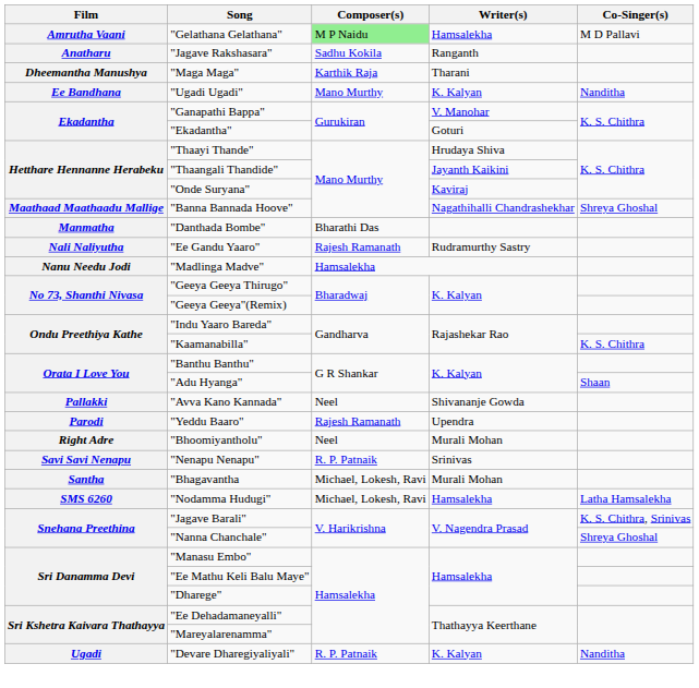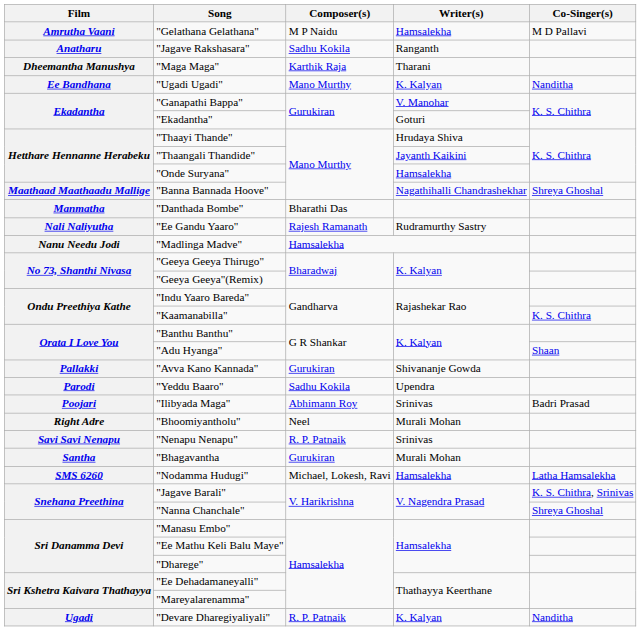 <table class="wikitable">
 <tr>
 <th>Film</th>
 <th>Song</th>
 <th>Composer(s)</th>
 <th>Writer(s)</th>
 <th>Co-Singer(s)</th>
 </tr>
 <tr>
 <th><em><a href='#'>Amrutha Vaani</a></em></th>
 <td>"Gelathana Gelathana"</td>
-<td style="background: lightgreen;">M P Naidu</td>
+<td>M P Naidu</td>
 <td><a href='#'>Hamsalekha</a></td>
 <td>M D Pallavi</td>
 </tr>
 <tr>
 <th><em><a href='#'>Anatharu</a></em></th>
 <td>"Jagave Rakshasara"</td>
 <td><a href='#'>Sadhu Kokila</a></td>
 <td>Ranganth</td>
 <td></td>
 </tr>
 <tr>
 <th><em>Dheemantha Manushya</em></th>
 <td>"Maga Maga"</td>
 <td><a href='#'>Karthik Raja</a></td>
 <td>Tharani</td>
 <td></td>
 </tr>
 <tr>
 <th><em><a href='#'>Ee Bandhana</a></em></th>
 <td>"Ugadi Ugadi"</td>
 <td><a href='#'>Mano Murthy</a></td>
 <td><a href='#'>K. Kalyan</a></td>
 <td><a href='#'>Nanditha</a></td>
 </tr>
 <tr>
 <th rowspan="2"><em><a href='#'>Ekadantha</a></em></th>
 <td>"Ganapathi Bappa"</td>
 <td rowspan="2"><a href='#'>Gurukiran</a></td>
 <td><a href='#'>V. Manohar</a></td>
 <td rowspan="2"><a href='#'>K. S. Chithra</a></td>
 </tr>
 <tr>
 <td>"Ekadantha"</td>
 <td>Goturi</td>
 </tr>
 <tr>
 <th rowspan="3"><em>Hetthare Hennanne Herabeku</em></th>
 <td>"Thaayi Thande"</td>
 <td rowspan="4"><a href='#'>Mano Murthy</a></td>
 <td>Hrudaya Shiva</td>
 <td rowspan="3"><a href='#'>K. S. Chithra</a></td>
 </tr>
 <tr>
 <td>"Thaangali Thandide"</td>
 <td><a href='#'>Jayanth Kaikini</a></td>
 </tr>
 <tr>
 <td>"Onde Suryana"</td>
-<td><a href='#'>Kaviraj</a></td>
+<td><a href='#'>Hamsalekha</a></td>
 </tr>
 <tr>
 <th><em><a href='#'>Maathaad Maathaadu Mallige</a></em></th>
 <td>"Banna Bannada Hoove"</td>
 <td><a href='#'>Nagathihalli Chandrashekhar</a></td>
 <td><a href='#'>Shreya Ghoshal</a></td>
 </tr>
 <tr>
 <th><em><a href='#'>Manmatha</a></em></th>
 <td>"Danthada Bombe"</td>
 <td>Bharathi Das</td>
 <td></td>
 <td></td>
 </tr>
 <tr>
 <th><em><a href='#'>Nali Naliyutha</a></em></th>
 <td>"Ee Gandu Yaaro"</td>
 <td><a href='#'>Rajesh Ramanath</a></td>
 <td>Rudramurthy Sastry</td>
 <td></td>
 </tr>
 <tr>
 <th><em>Nanu Needu Jodi</em></th>
 <td>"Madlinga Madve"</td>
 <td colspan="2"><a href='#'>Hamsalekha</a></td>
 <td></td>
 </tr>
 <tr>
 <th rowspan="2"><em><a href='#'>No 73, Shanthi Nivasa</a></em></th>
 <td>"Geeya Geeya Thirugo"</td>
 <td rowspan="2"><a href='#'>Bharadwaj</a></td>
 <td rowspan="2"><a href='#'>K. Kalyan</a></td>
 <td></td>
 </tr>
 <tr>
 <td>"Geeya Geeya"(Remix)</td>
 <td></td>
 </tr>
 <tr>
 <th rowspan="2"><em>Ondu Preethiya Kathe</em></th>
 <td>"Indu Yaaro Bareda"</td>
 <td rowspan="2">Gandharva</td>
 <td rowspan="2">Rajashekar Rao</td>
 <td></td>
 </tr>
 <tr>
 <td>"Kaamanabilla"</td>
 <td><a href='#'>K. S. Chithra</a></td>
 </tr>
 <tr>
 <th rowspan="2"><em><a href='#'>Orata I Love You</a></em></th>
 <td>"Banthu Banthu"</td>
 <td rowspan="2">G R Shankar</td>
 <td rowspan="2"><a href='#'>K. Kalyan</a></td>
 <td></td>
 </tr>
 <tr>
 <td>"Adu Hyanga"</td>
 <td><a href='#'>Shaan</a></td>
 </tr>
 <tr>
 <th><em><a href='#'>Pallakki</a></em></th>
 <td>"Avva Kano Kannada"</td>
-<td>Neel</td>
+<td><a href='#'>Gurukiran</a></td>
 <td>Shivananje Gowda</td>
 <td></td>
 </tr>
 <tr>
 <th><em><a href='#'>Parodi</a></em></th>
 <td>"Yeddu Baaro"</td>
-<td><a href='#'>Rajesh Ramanath</a></td>
+<td><a href='#'>Sadhu Kokila</a></td>
 <td>Upendra</td>
 <td></td>
+</tr>
+<tr>
+<th><em><a href='#'>Poojari</a></em></th>
+<td>"Ilibyada Maga"</td>
+<td><a href='#'>Abhimann Roy</a></td>
+<td>Srinivas</td>
+<td>Badri Prasad</td>
 </tr>
 <tr>
 <th><em>Right Adre</em></th>
 <td>"Bhoomiyantholu"</td>
 <td>Neel</td>
 <td>Murali Mohan</td>
 <td></td>
 </tr>
 <tr>
 <th><em><a href='#'>Savi Savi Nenapu</a></em></th>
 <td>"Nenapu Nenapu"</td>
 <td><a href='#'>R. P. Patnaik</a></td>
 <td>Srinivas</td>
 <td></td>
 </tr>
 <tr>
 <th><em><a href='#'>Santha</a></em></th>
 <td>"Bhagavantha</td>
-<td>Michael, Lokesh, Ravi</td>
+<td><a href='#'>Gurukiran</a></td>
 <td>Murali Mohan</td>
 <td></td>
 </tr>
 <tr>
 <th><em><a href='#'>SMS 6260</a></em></th>
 <td>"Nodamma Hudugi"</td>
 <td>Michael, Lokesh, Ravi</td>
 <td><a href='#'>Hamsalekha</a></td>
 <td><a href='#'>Latha Hamsalekha</a></td>
 </tr>
 <tr>
 <th rowspan="2"><em><a href='#'>Snehana Preethina</a></em></th>
 <td>"Jagave Barali"</td>
 <td rowspan="2"><a href='#'>V. Harikrishna</a></td>
 <td rowspan="2"><a href='#'>V. Nagendra Prasad</a></td>
 <td><a href='#'>K. S. Chithra</a>, <a href='#'>Srinivas</a></td>
 </tr>
 <tr>
 <td>"Nanna Chanchale"</td>
 <td><a href='#'>Shreya Ghoshal</a></td>
 </tr>
 <tr>
 <th rowspan="3"><em>Sri Danamma Devi</em></th>
 <td>"Manasu Embo"</td>
 <td rowspan="5"><a href='#'>Hamsalekha</a></td>
 <td rowspan="3"><a href='#'>Hamsalekha</a></td>
 <td></td>
 </tr>
 <tr>
 <td>"Ee Mathu Keli Balu Maye"</td>
 <td></td>
 </tr>
 <tr>
 <td>"Dharege"</td>
 <td></td>
 </tr>
 <tr>
 <th rowspan="2"><em>Sri Kshetra Kaivara Thathayya</em></th>
 <td>"Ee Dehadamaneyalli"</td>
 <td rowspan="2">Thathayya Keerthane</td>
 <td rowspan="2"></td>
 </tr>
 <tr>
 <td>"Mareyalarenamma"</td>
 </tr>
 <tr>
 <th><a href='#'><em>Ugadi</em></a></th>
 <td>"Devare Dharegiyaliyali"</td>
 <td><a href='#'>R. P. Patnaik</a></td>
 <td><a href='#'>K. Kalyan</a></td>
 <td><a href='#'>Nanditha</a></td>
 </tr>
 </table>
